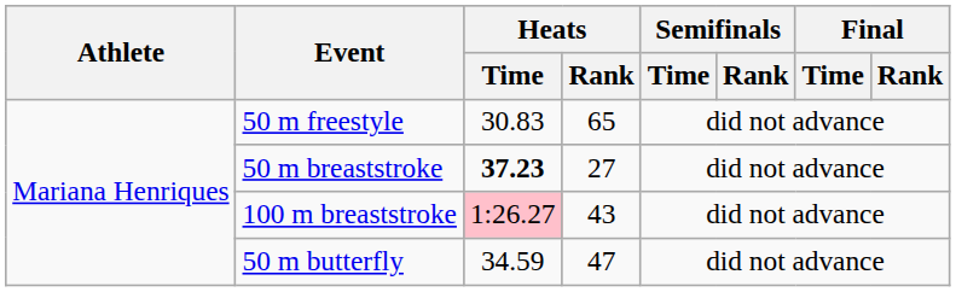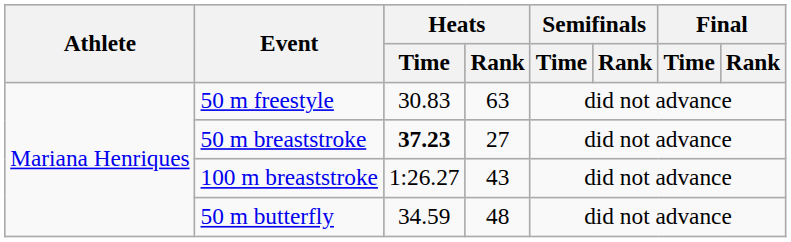 <table class=wikitable style="font-size:90%">
 <tr>
 <th rowspan="2">Athlete</th>
 <th rowspan="2">Event</th>
 <th colspan="2">Heats</th>
 <th colspan="2">Semifinals</th>
 <th colspan="2">Final</th>
 </tr>
 <tr>
 <th>Time</th>
 <th>Rank</th>
 <th>Time</th>
 <th>Rank</th>
 <th>Time</th>
 <th>Rank</th>
 </tr>
 <tr>
 <td rowspan="4"><a href='#'>Mariana Henriques</a></td>
 <td><a href='#'>50 m freestyle</a></td>
 <td align=center>30.83</td>
-<td align=center>65</td>
+<td align=center>63</td>
 <td align=center colspan=4>did not advance</td>
 </tr>
 <tr>
 <td><a href='#'>50 m breaststroke</a></td>
 <td align=center><strong>37.23</strong></td>
 <td align=center>27</td>
 <td align=center colspan=4>did not advance</td>
 </tr>
 <tr>
 <td><a href='#'>100 m breaststroke</a></td>
-<td align=center style="background: pink;">1:26.27</td>
+<td align=center>1:26.27</td>
 <td align=center>43</td>
 <td align=center colspan=4>did not advance</td>
 </tr>
 <tr>
 <td><a href='#'>50 m butterfly</a></td>
 <td align=center>34.59</td>
-<td align=center>47</td>
+<td align=center>48</td>
 <td align=center colspan=4>did not advance</td>
 </tr>
 </table>
